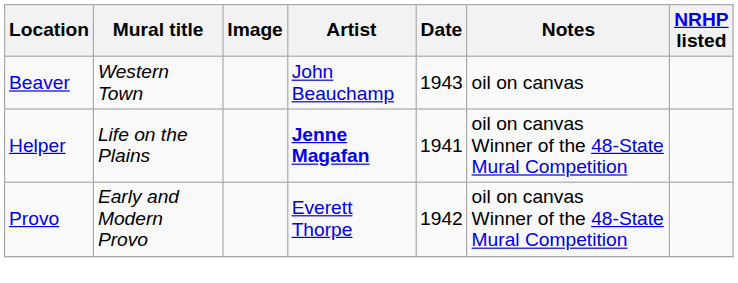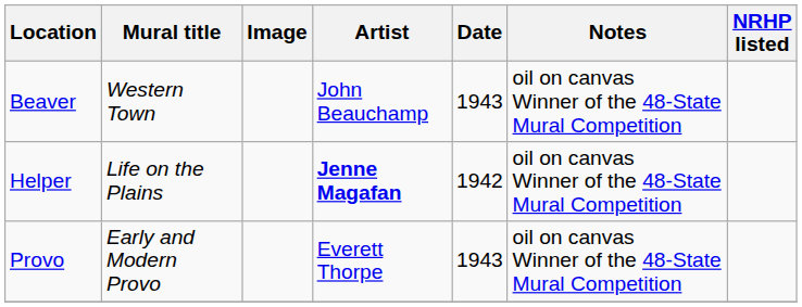 <table class="wikitable sortable">
 <tr>
 <th>Location</th>
 <th>Mural title</th>
 <th>Image</th>
 <th>Artist</th>
 <th>Date</th>
 <th>Notes</th>
 <th><a href='#'>NRHP</a><br>listed</th>
 </tr>
 <tr>
 <td><a href='#'>Beaver</a></td>
 <td><em>Western Town</em></td>
 <td></td>
 <td><a href='#'>John Beauchamp</a></td>
 <td>1943</td>
-<td>oil on canvas</td>
+<td>oil on canvas<br>Winner of the <a href='#'>48-State Mural Competition</a></td>
 <td></td>
 </tr>
 <tr>
 <td><a href='#'>Helper</a></td>
 <td><em>Life on the Plains</em></td>
 <td></td>
 <td><strong><a href='#'>Jenne Magafan</a></strong></td>
-<td>1941</td>
+<td>1942</td>
 <td>oil on canvas<br>Winner of the <a href='#'>48-State Mural Competition</a></td>
 <td></td>
 </tr>
 <tr>
 <td><a href='#'>Provo</a></td>
 <td><em>Early and Modern Provo</em></td>
 <td></td>
 <td><a href='#'>Everett Thorpe</a></td>
-<td>1942</td>
+<td>1943</td>
 <td>oil on canvas<br>Winner of the <a href='#'>48-State Mural Competition</a></td>
 <td></td>
 </tr>
 <tr>
 </tr>
 </table>
